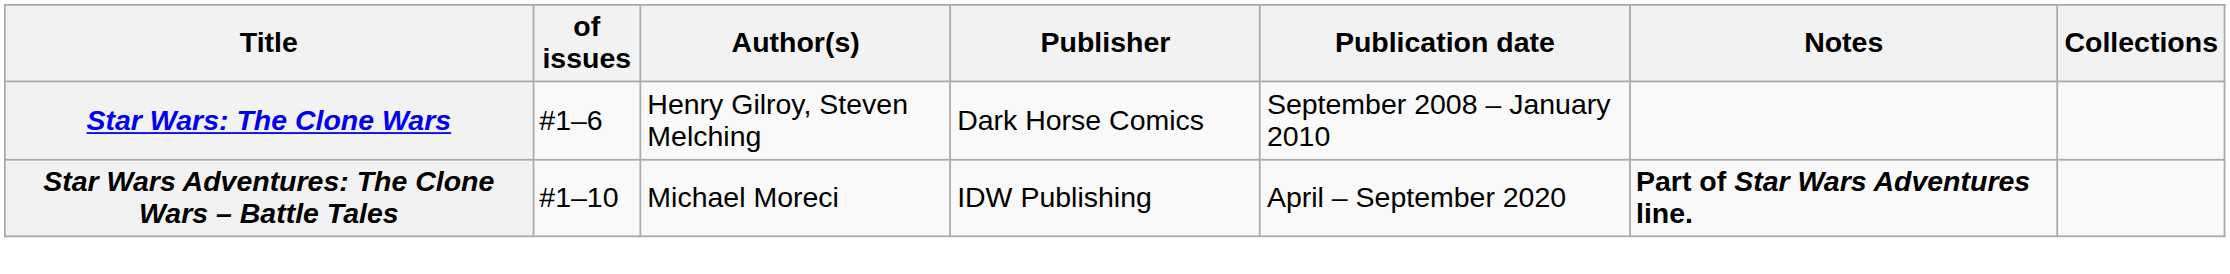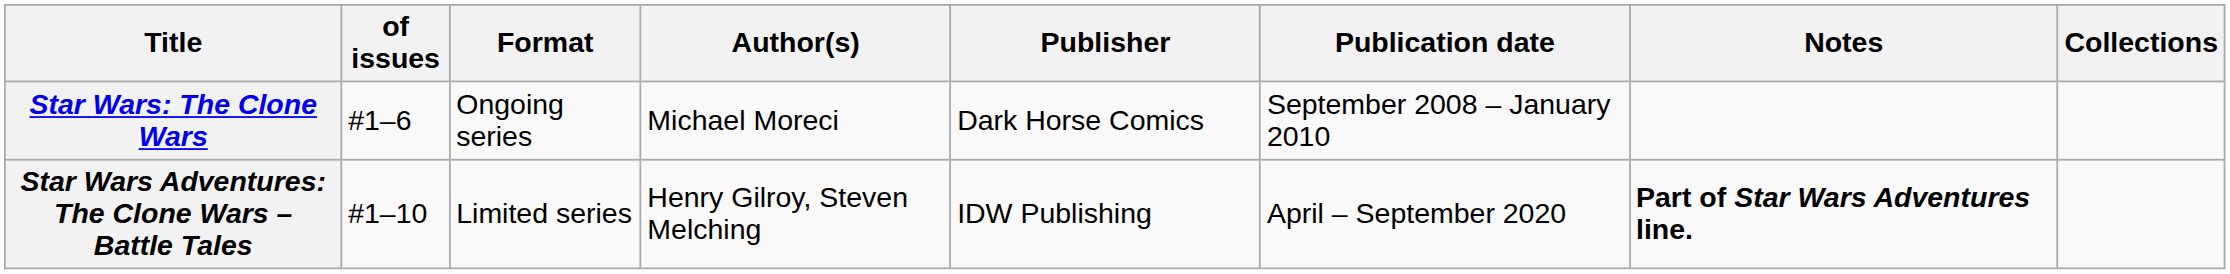 <table class="wikitable">
 <tr>
 <th>Title</th>
 <th style="width:40pt"> of issues</th>
+<th style="width:75pt">Format</th>
 <th style="width:125pt">Author(s)</th>
 <th style="width:125pt">Publisher</th>
 <th style="width:150pt">Publication date</th>
 <th style="width:175pt">Notes</th>
 <th>Collections</th>
 </tr>
 <tr>
 <th><em><a href='#'>Star Wars: The Clone Wars</a></em></th>
 <td>#1–6</td>
-<td>Henry Gilroy, Steven Melching</td>
+<td>Ongoing series</td>
+<td>Michael Moreci</td>
 <td>Dark Horse Comics</td>
 <td>September 2008 – January 2010</td>
 <td></td>
 <td></td>
 </tr>
 <tr>
 <th><em>Star Wars Adventures: The Clone Wars – Battle Tales</em></th>
 <td>#1–10</td>
-<td>Michael Moreci</td>
+<td>Limited series</td>
+<td>Henry Gilroy, Steven Melching</td>
 <td>IDW Publishing</td>
 <td>April – September 2020</td>
 <td><strong>Part of <em>Star Wars Adventures</em> line.</strong></td>
 <td></td>
 </tr>
 </table>
